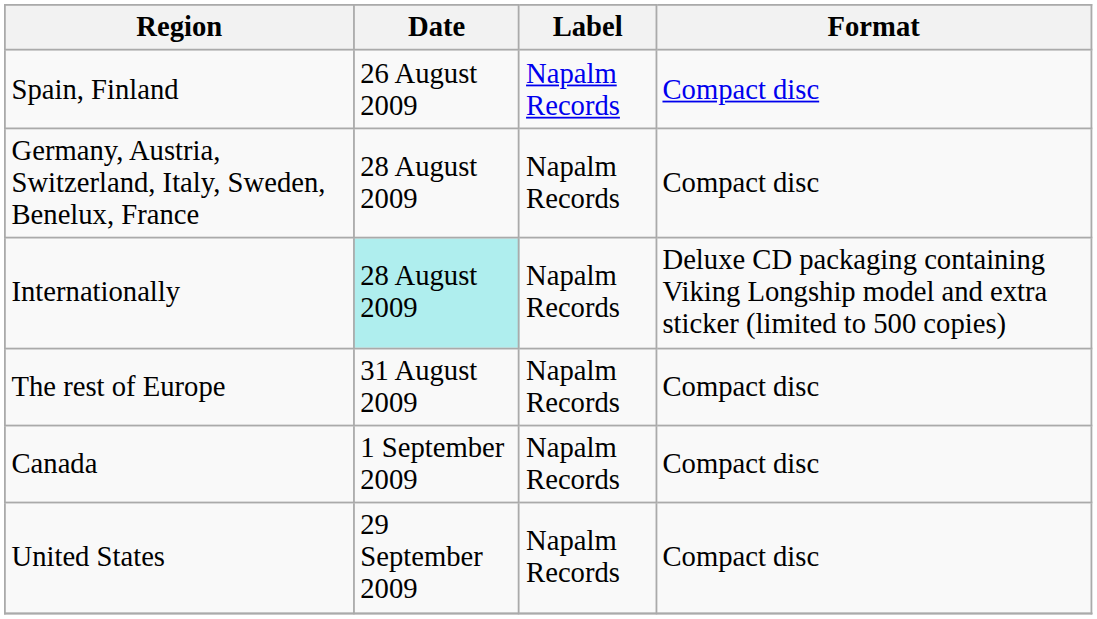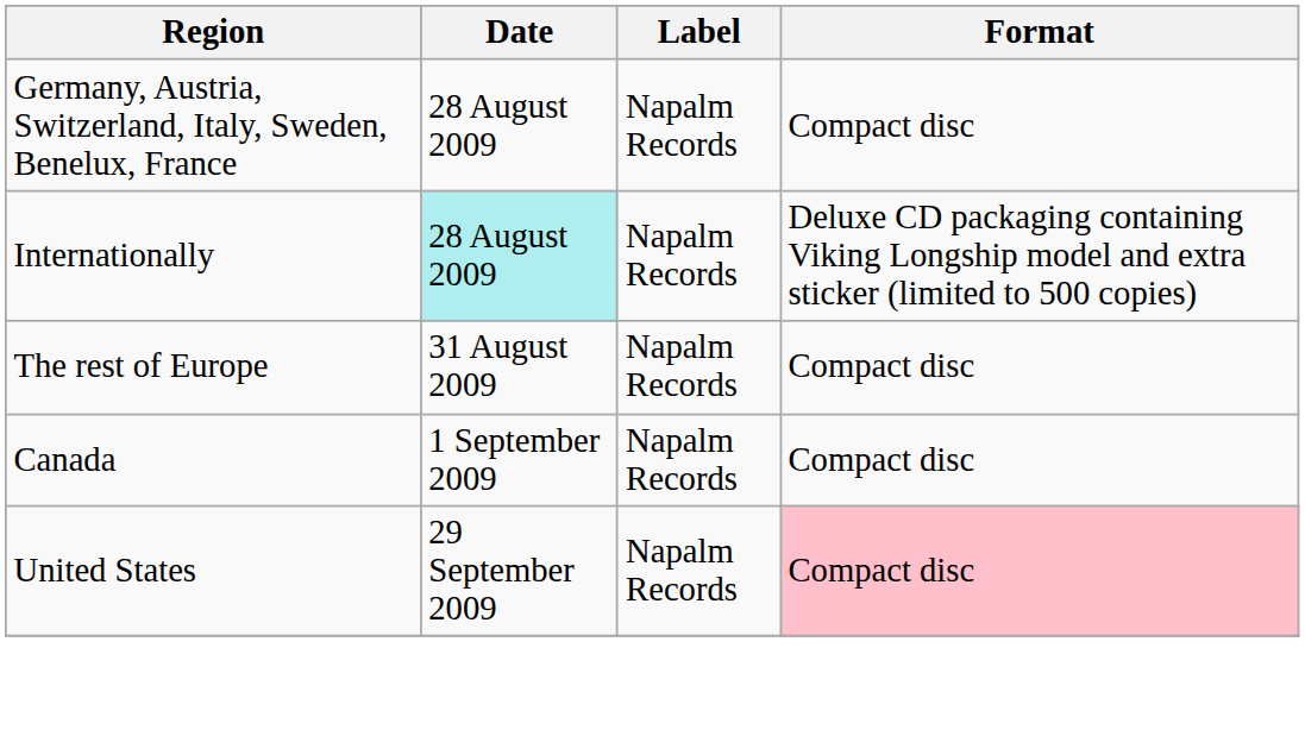 <table class="wikitable">
 <tr>
 <th>Region</th>
 <th>Date</th>
 <th>Label</th>
 <th>Format</th>
-</tr>
-<tr>
-<td>Spain, Finland</td>
-<td>26 August 2009</td>
-<td><a href='#'>Napalm Records</a></td>
-<td><a href='#'>Compact disc</a></td>
 </tr>
 <tr>
 <td>Germany, Austria, Switzerland, Italy, Sweden, Benelux, France</td>
 <td>28 August 2009</td>
 <td>Napalm Records</td>
 <td>Compact disc</td>
 </tr>
 <tr>
 <td>Internationally</td>
 <td style="background: paleturquoise;">28 August 2009</td>
 <td>Napalm Records</td>
 <td>Deluxe CD packaging containing Viking Longship model and extra sticker (limited to 500 copies)</td>
 </tr>
 <tr>
 <td>The rest of Europe</td>
 <td>31 August 2009</td>
 <td>Napalm Records</td>
 <td>Compact disc</td>
 </tr>
 <tr>
 <td>Canada</td>
 <td>1 September 2009</td>
 <td>Napalm Records</td>
 <td>Compact disc</td>
 </tr>
 <tr>
 <td>United States</td>
 <td>29 September 2009</td>
 <td>Napalm Records</td>
-<td>Compact disc</td>
+<td style="background: pink;">Compact disc</td>
 </tr>
 <tr>
 </tr>
 </table>
